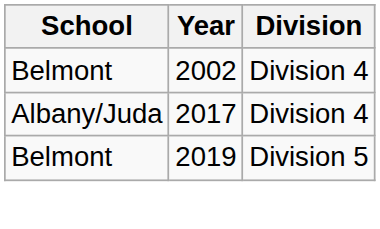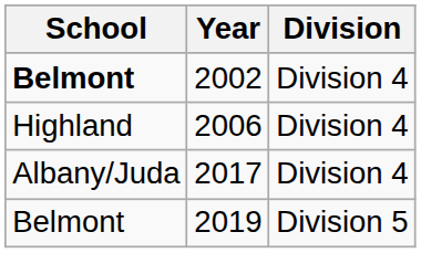 <table class="wikitable">
 <tr>
 <th>School</th>
 <th>Year</th>
 <th>Division</th>
 </tr>
 <tr>
-<td>Belmont</td>
+<td><strong>Belmont</strong></td>
 <td>2002</td>
+<td>Division 4</td>
+</tr>
+<tr>
+<td>Highland</td>
+<td>2006</td>
 <td>Division 4</td>
 </tr>
 <tr>
 <td>Albany/Juda</td>
 <td>2017</td>
 <td>Division 4</td>
 </tr>
 <tr>
 <td>Belmont</td>
 <td>2019</td>
 <td>Division 5</td>
 </tr>
 </table>
